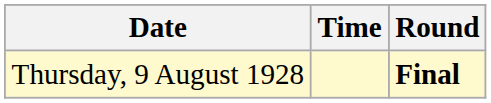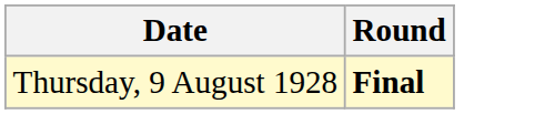 <table class="wikitable">
 <tr>
 <th>Date</th>
-<th>Time</th>
 <th>Round</th>
 </tr>
 <tr style=background:lemonchiffon>
 <td>Thursday, 9 August 1928</td>
-<td></td>
 <td><strong>Final</strong></td>
 </tr>
 </table>
